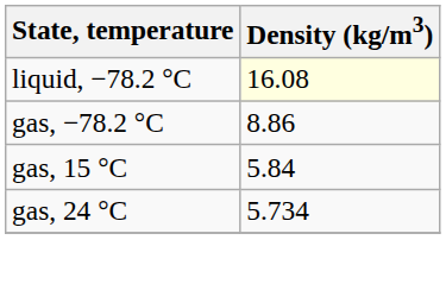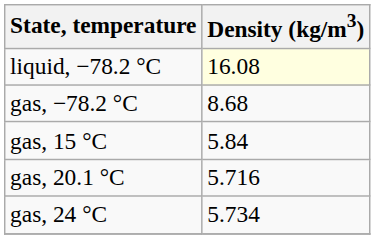 <table class="wikitable">
 <tr>
 <th>State, temperature</th>
 <th>Density (kg/m<sup>3</sup>)</th>
 </tr>
 <tr>
 <td>liquid, −78.2 °C</td>
 <td style="background: lightyellow;">16.08</td>
 </tr>
 <tr>
 <td>gas, −78.2 °C</td>
-<td>8.86</td>
+<td>8.68</td>
 </tr>
 <tr>
 <td>gas, 15 °C</td>
 <td>5.84</td>
+</tr>
+<tr>
+<td>gas, 20.1 °C</td>
+<td>5.716</td>
 </tr>
 <tr>
 <td>gas, 24 °C</td>
 <td>5.734</td>
 </tr>
 <tr>
 </tr>
 </table>
